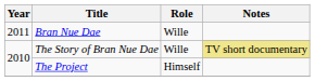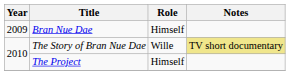 <table class="wikitable sortable">
 <tr>
 <th>Year</th>
 <th>Title</th>
 <th>Role</th>
 <th>Notes</th>
 </tr>
 <tr>
-<td>2011</td>
+<td>2009</td>
 <td><em><a href='#'>Bran Nue Dae</a></em></td>
-<td>Wille</td>
+<td>Himself</td>
 <td></td>
 </tr>
 <tr>
 <td rowspan="2">2010</td>
 <td><em>The Story of Bran Nue Dae</em></td>
 <td>Wille</td>
 <td style="background: khaki;">TV short documentary</td>
 </tr>
 <tr>
 <td><em><a href='#'>The Project</a></em></td>
 <td>Himself</td>
 <td></td>
 </tr>
 <tr>
 </tr>
 </table>
